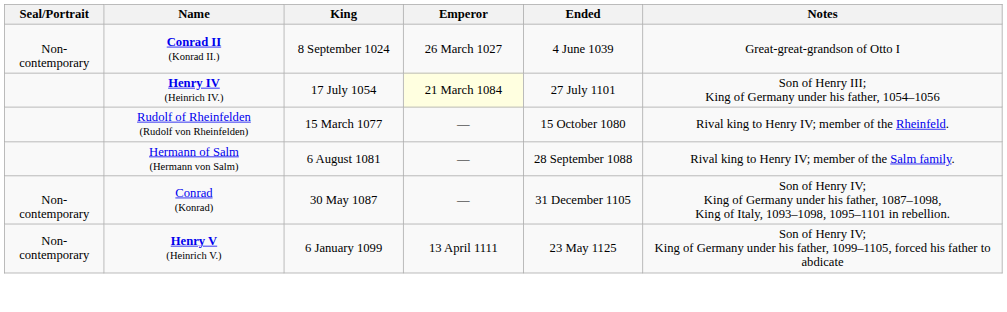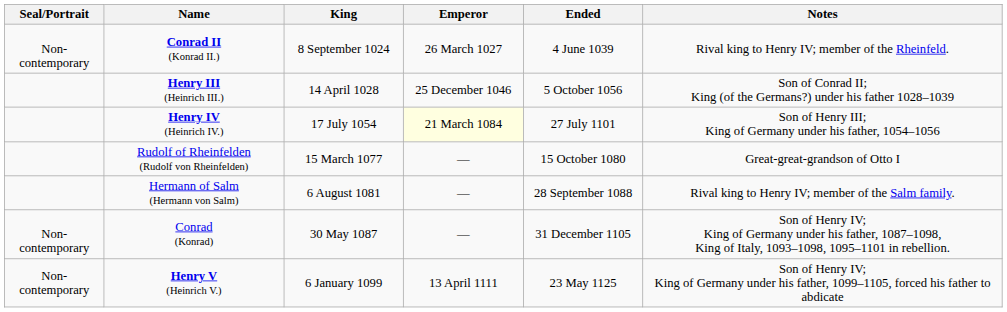 <table class="wikitable" style="text-align:center;" width="100% ">
 <tr>
 <th width="10%">Seal/Portrait</th>
 <th width="18%">Name</th>
 <th width="12%">King</th>
 <th width="12%">Emperor</th>
 <th width="12%">Ended</th>
 <th width="36%">Notes</th>
 </tr>
 <tr>
 <td><br>Non-contemporary</td>
 <td><strong><a href='#'>Conrad II</a></strong><br><small>(Konrad II.)</small></td>
 <td>8 September 1024</td>
 <td>26 March 1027</td>
 <td>4 June 1039</td>
-<td>Great-great-grandson of Otto I</td>
+<td>Rival king to Henry IV; member of the <a href='#'>Rheinfeld</a>.</td>
+</tr>
+<tr>
+<td></td>
+<td><strong><a href='#'>Henry III</a></strong><br><small>(Heinrich III.)</small></td>
+<td>14 April 1028</td>
+<td>25 December 1046</td>
+<td>5 October 1056</td>
+<td>Son of Conrad II;<br>King (of the Germans?) under his father 1028–1039</td>
 </tr>
 <tr>
 <td></td>
 <td><strong><a href='#'>Henry IV</a></strong><br><small>(Heinrich IV.)</small></td>
 <td>17 July 1054</td>
 <td style="background: lightyellow;">21 March 1084</td>
 <td>27 July 1101</td>
 <td>Son of Henry III;<br>King of Germany under his father, 1054–1056</td>
 </tr>
 <tr>
 <td></td>
 <td><a href='#'>Rudolf of Rheinfelden</a><br><small>(Rudolf von Rheinfelden)</small></td>
 <td>15 March 1077</td>
 <td>—</td>
 <td>15 October 1080</td>
-<td>Rival king to Henry IV; member of the <a href='#'>Rheinfeld</a>.</td>
+<td>Great-great-grandson of Otto I</td>
 </tr>
 <tr>
 <td></td>
 <td><a href='#'>Hermann of Salm</a><br><small>(Hermann von Salm)</small></td>
 <td>6 August 1081</td>
 <td>—</td>
 <td>28 September 1088</td>
 <td>Rival king to Henry IV; member of the <a href='#'>Salm family</a>.</td>
 </tr>
 <tr>
 <td><br>Non-contemporary</td>
 <td><a href='#'>Conrad</a><br><small>(Konrad)</small></td>
 <td>30 May 1087</td>
 <td>—</td>
 <td>31 December 1105</td>
 <td>Son of Henry IV;<br>King of Germany under his father, 1087–1098,<br>King of Italy, 1093–1098, 1095–1101 in rebellion.</td>
 </tr>
 <tr>
 <td>Non-contemporary</td>
 <td><strong><a href='#'>Henry V</a></strong><br><small>(Heinrich V.)</small></td>
 <td>6 January 1099</td>
 <td>13 April 1111</td>
 <td>23 May 1125</td>
 <td>Son of Henry IV;<br>King of Germany under his father, 1099–1105, forced his father to abdicate</td>
 </tr>
 </table>
